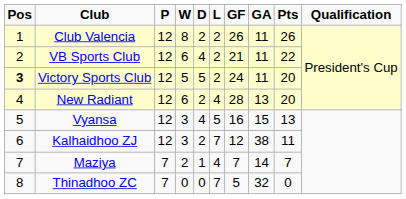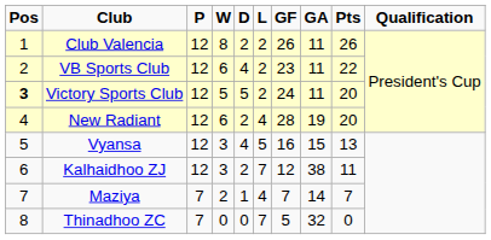 <table class="wikitable" style="text-align: center;">
 <tr>
 <td><strong>Pos</strong></td>
 <td><strong>Club</strong></td>
 <td><strong>P</strong></td>
 <td><strong>W</strong></td>
 <td><strong>D</strong></td>
 <td><strong>L</strong></td>
 <td><strong>GF</strong></td>
 <td><strong>GA</strong></td>
 <td><strong>Pts</strong></td>
 <td><strong>Qualification</strong></td>
 </tr>
 <tr style="background:#ffffcc">
 <td>1</td>
 <td><a href='#'>Club Valencia</a></td>
 <td>12</td>
 <td>8</td>
 <td>2</td>
 <td>2</td>
 <td>26</td>
 <td>11</td>
 <td>26</td>
 <td rowspan=4>President's Cup</td>
 </tr>
 <tr style="background:#ffffcc">
 <td>2</td>
 <td><a href='#'>VB Sports Club</a></td>
 <td>12</td>
 <td>6</td>
 <td>4</td>
 <td>2</td>
-<td>21</td>
+<td>23</td>
 <td>11</td>
 <td>22</td>
 </tr>
 <tr style="background:#ffffcc">
 <td><strong>3</strong></td>
 <td><a href='#'>Victory Sports Club</a></td>
 <td>12</td>
 <td>5</td>
 <td>5</td>
 <td>2</td>
 <td>24</td>
 <td>11</td>
 <td>20</td>
 </tr>
 <tr style="background:#ffffcc">
 <td>4</td>
 <td><a href='#'>New Radiant</a></td>
 <td>12</td>
 <td>6</td>
 <td>2</td>
 <td>4</td>
 <td>28</td>
-<td>13</td>
+<td>19</td>
 <td>20</td>
 </tr>
 <tr>
 <td>5</td>
 <td><a href='#'>Vyansa</a></td>
 <td>12</td>
 <td>3</td>
 <td>4</td>
 <td>5</td>
 <td>16</td>
 <td>15</td>
 <td>13</td>
 </tr>
 <tr>
 <td>6</td>
 <td><a href='#'>Kalhaidhoo ZJ</a></td>
 <td>12</td>
 <td>3</td>
 <td>2</td>
 <td>7</td>
 <td>12</td>
 <td>38</td>
 <td>11</td>
 </tr>
 <tr>
 <td>7</td>
 <td><a href='#'>Maziya</a></td>
 <td>7</td>
 <td>2</td>
 <td>1</td>
 <td>4</td>
 <td>7</td>
 <td>14</td>
 <td>7</td>
 </tr>
 <tr>
 <td>8</td>
 <td><a href='#'>Thinadhoo ZC</a></td>
 <td>7</td>
 <td>0</td>
 <td>0</td>
 <td>7</td>
 <td>5</td>
 <td>32</td>
 <td>0</td>
 </tr>
 </table>
